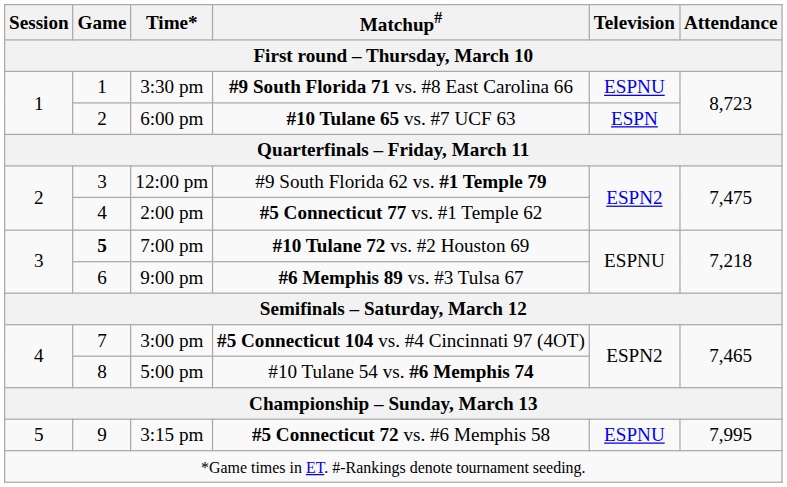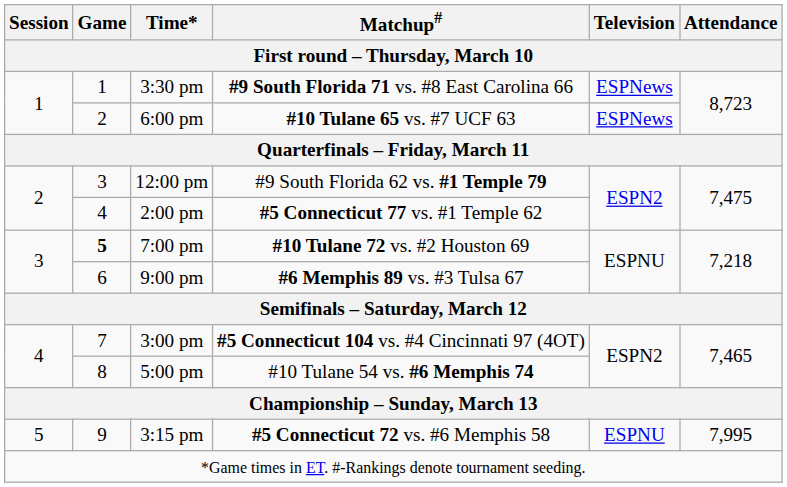 <table class="wikitable" style="font-size:95%;text-align:center">
 <tr>
 <th>Session</th>
 <th>Game</th>
 <th>Time*</th>
 <th>Matchup<sup>#</sup></th>
 <th>Television</th>
 <th>Attendance</th>
 </tr>
 <tr>
 <th colspan=6>First round – Thursday, March 10</th>
 </tr>
 <tr>
 <td rowspan=2>1</td>
 <td>1</td>
 <td>3:30 pm</td>
 <td><strong>#9 South Florida 71</strong> vs. #8 East Carolina 66</td>
-<td><a href='#'>ESPNU</a></td>
+<td rowspan=1><a href='#'>ESPNews</a></td>
 <td rowspan=2>8,723</td>
 </tr>
 <tr>
 <td>2</td>
 <td>6:00 pm</td>
 <td><strong>#10 Tulane 65</strong> vs. #7 UCF 63</td>
-<td><a href='#'>ESPN</a></td>
+<td rowspan=1><a href='#'>ESPNews</a></td>
 </tr>
 <tr>
 <th colspan=6>Quarterfinals – Friday, March 11</th>
 </tr>
 <tr>
 <td rowspan=2>2</td>
 <td>3</td>
 <td>12:00 pm</td>
 <td>#9 South Florida 62 vs. <strong>#1 Temple 79</strong></td>
 <td rowspan=2><a href='#'>ESPN2</a></td>
 <td rowspan=2>7,475</td>
 </tr>
 <tr>
 <td>4</td>
 <td>2:00 pm</td>
 <td><strong>#5 Connecticut 77</strong> vs. #1 Temple 62</td>
 </tr>
 <tr>
 <td rowspan=2>3</td>
 <td><strong>5</strong></td>
 <td>7:00 pm</td>
 <td><strong>#10 Tulane 72</strong> vs. #2 Houston 69</td>
 <td rowspan=2>ESPNU</td>
 <td rowspan=2>7,218</td>
 </tr>
 <tr>
 <td>6</td>
 <td>9:00 pm</td>
 <td><strong>#6 Memphis 89</strong> vs. #3 Tulsa 67</td>
 </tr>
 <tr>
 <th colspan=7>Semifinals – Saturday, March 12</th>
 </tr>
 <tr>
 <td rowspan=2>4</td>
 <td>7</td>
 <td>3:00 pm</td>
 <td><strong>#5 Connecticut 104</strong> vs. #4 Cincinnati 97 (4OT)</td>
 <td rowspan=2>ESPN2</td>
 <td rowspan=2>7,465</td>
 </tr>
 <tr>
 <td>8</td>
 <td>5:00 pm</td>
 <td>#10 Tulane 54 vs. <strong>#6 Memphis 74</strong></td>
 </tr>
 <tr>
 <th colspan=7>Championship – Sunday, March 13</th>
 </tr>
 <tr>
 <td>5</td>
 <td>9</td>
 <td>3:15 pm</td>
 <td><strong>#5 Connecticut 72</strong> vs. #6 Memphis 58</td>
 <td><a href='#'>ESPNU</a></td>
 <td>7,995</td>
 </tr>
 <tr>
 <td colspan=6><small>*Game times in <a href='#'>ET</a>. #-Rankings denote tournament seeding.</small></td>
 </tr>
 </table>
